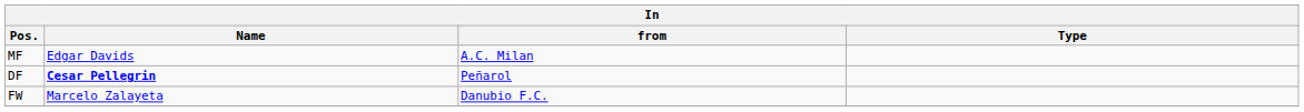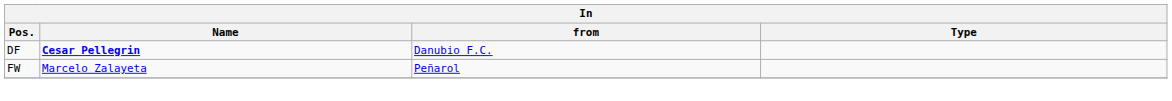 <table class="wikitable" style="font-size:90%;width:99%;">
 <tr>
 <th colspan="4">In</th>
 </tr>
 <tr>
 <th width=3%>Pos.</th>
 <th width=32%>Name</th>
 <th width=30%>from</th>
 <th width=35%>Type</th>
 </tr>
 <tr>
-<td>MF</td>
-<td><a href='#'>Edgar Davids</a></td>
-<td><a href='#'>A.C. Milan</a></td>
-<td></td>
-</tr>
-<tr>
 <td>DF</td>
 <td><strong><a href='#'>Cesar Pellegrin</a></strong></td>
-<td><a href='#'>Peñarol</a></td>
+<td><a href='#'>Danubio F.C.</a></td>
 <td></td>
 </tr>
 <tr>
 <td>FW</td>
 <td><a href='#'>Marcelo Zalayeta</a></td>
-<td><a href='#'>Danubio F.C.</a></td>
+<td><a href='#'>Peñarol</a></td>
 <td></td>
 </tr>
 <tr>
 </tr>
 </table>
